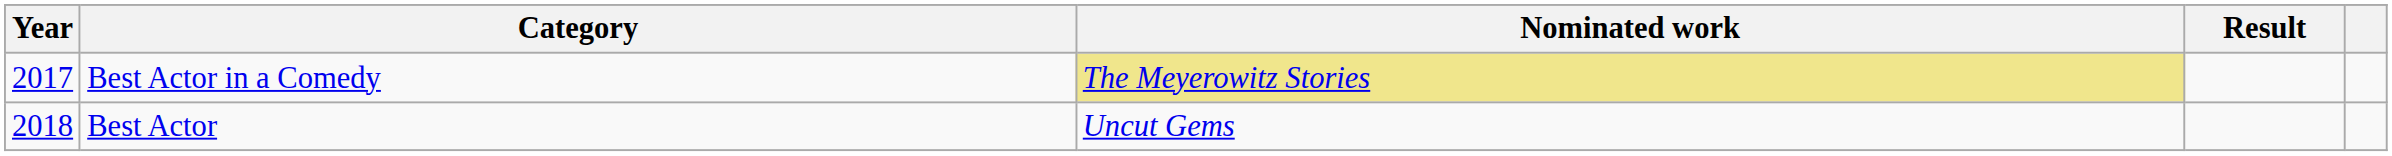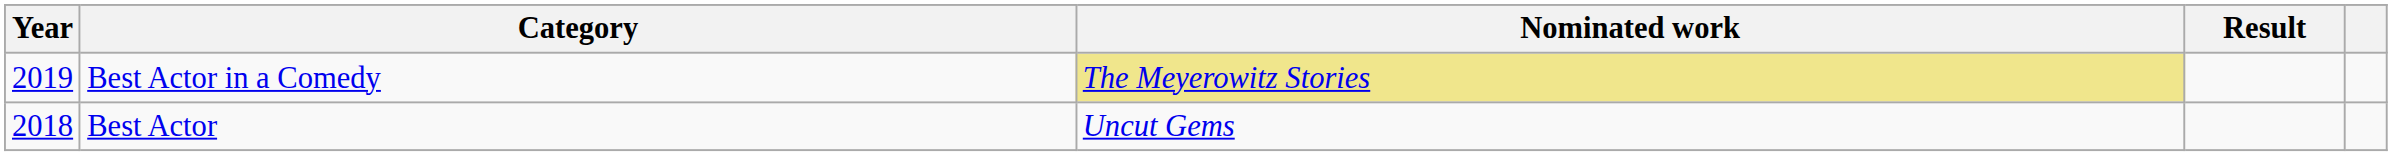 <table class="wikitable sortable">
 <tr>
 <th scope="col" style="width:1em;">Year</th>
 <th scope="col" style="width:35em;">Category</th>
 <th scope="col" style="width:39em;">Nominated work</th>
 <th scope="col" style="width:5em;">Result</th>
 <th scope="col" style="width:1em;"class="unsortable"></th>
 </tr>
 <tr>
-<td><a href='#'>2017</a></td>
+<td><a href='#'>2019</a></td>
 <td><a href='#'>Best Actor in a Comedy</a></td>
 <td style="background: khaki;"><em><a href='#'>The Meyerowitz Stories</a></em></td>
 <td></td>
 <td></td>
 </tr>
 <tr>
 <td><a href='#'>2018</a></td>
 <td><a href='#'>Best Actor</a></td>
 <td><em><a href='#'>Uncut Gems</a></em></td>
 <td></td>
 <td></td>
 </tr>
 </table>
